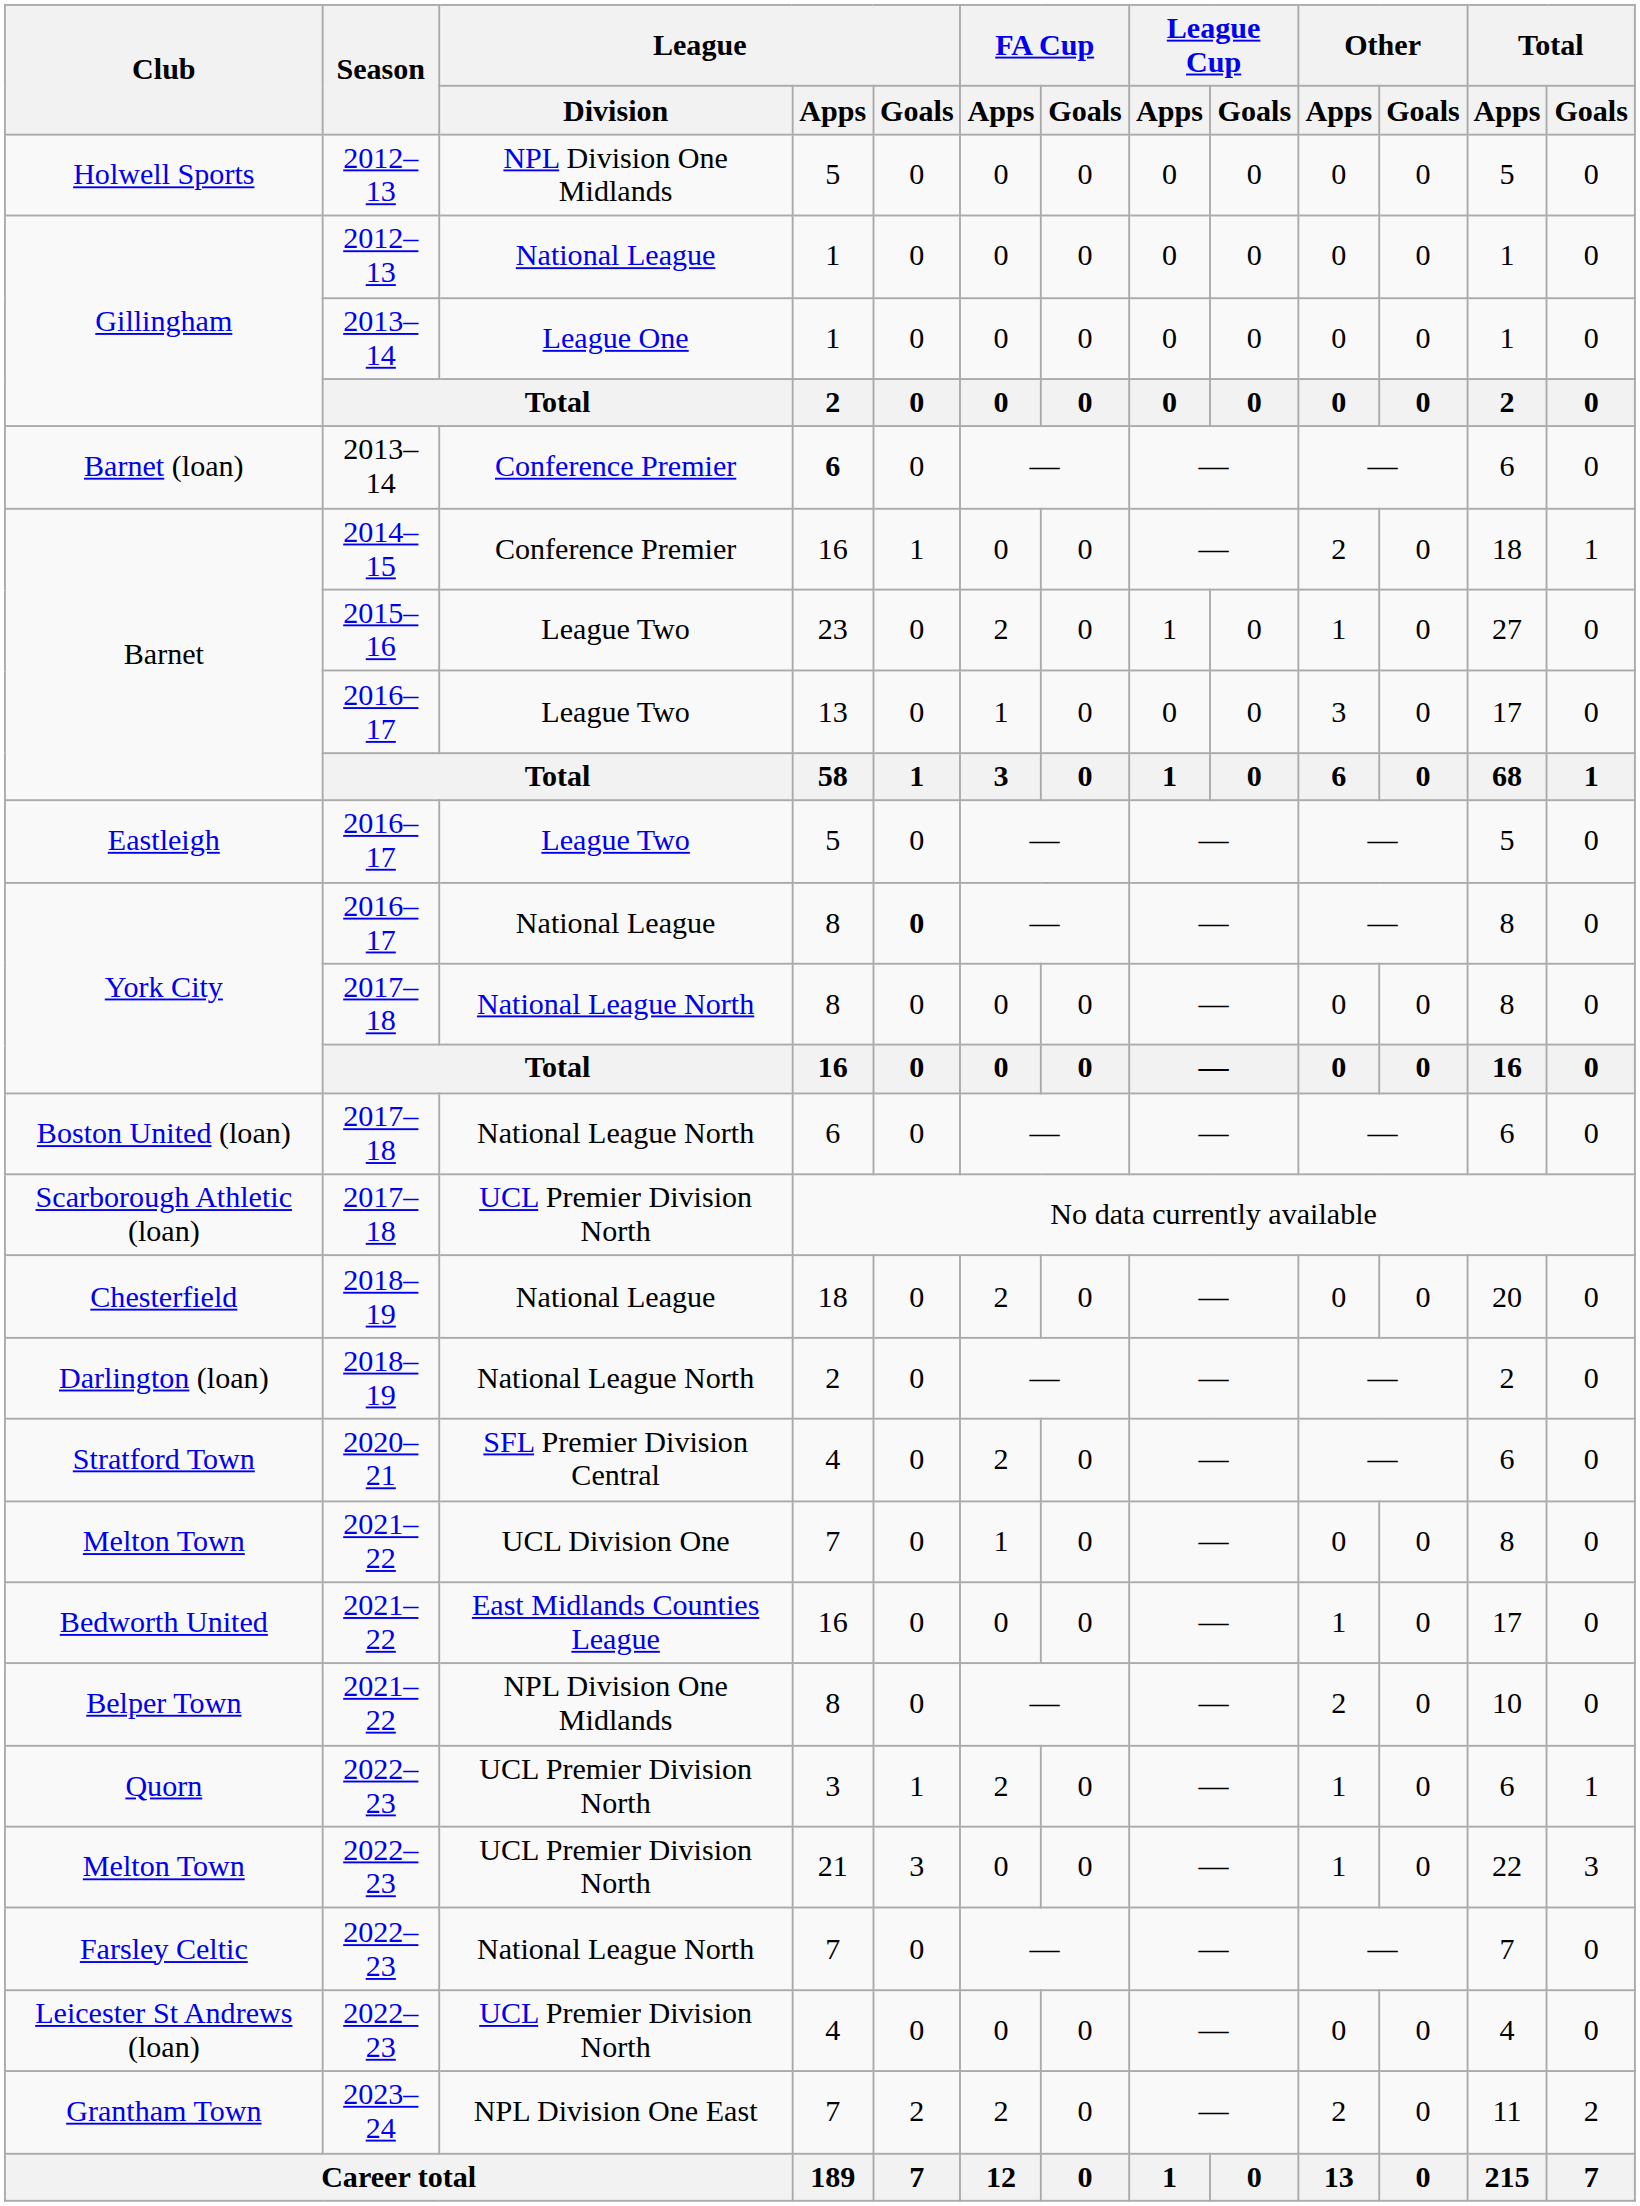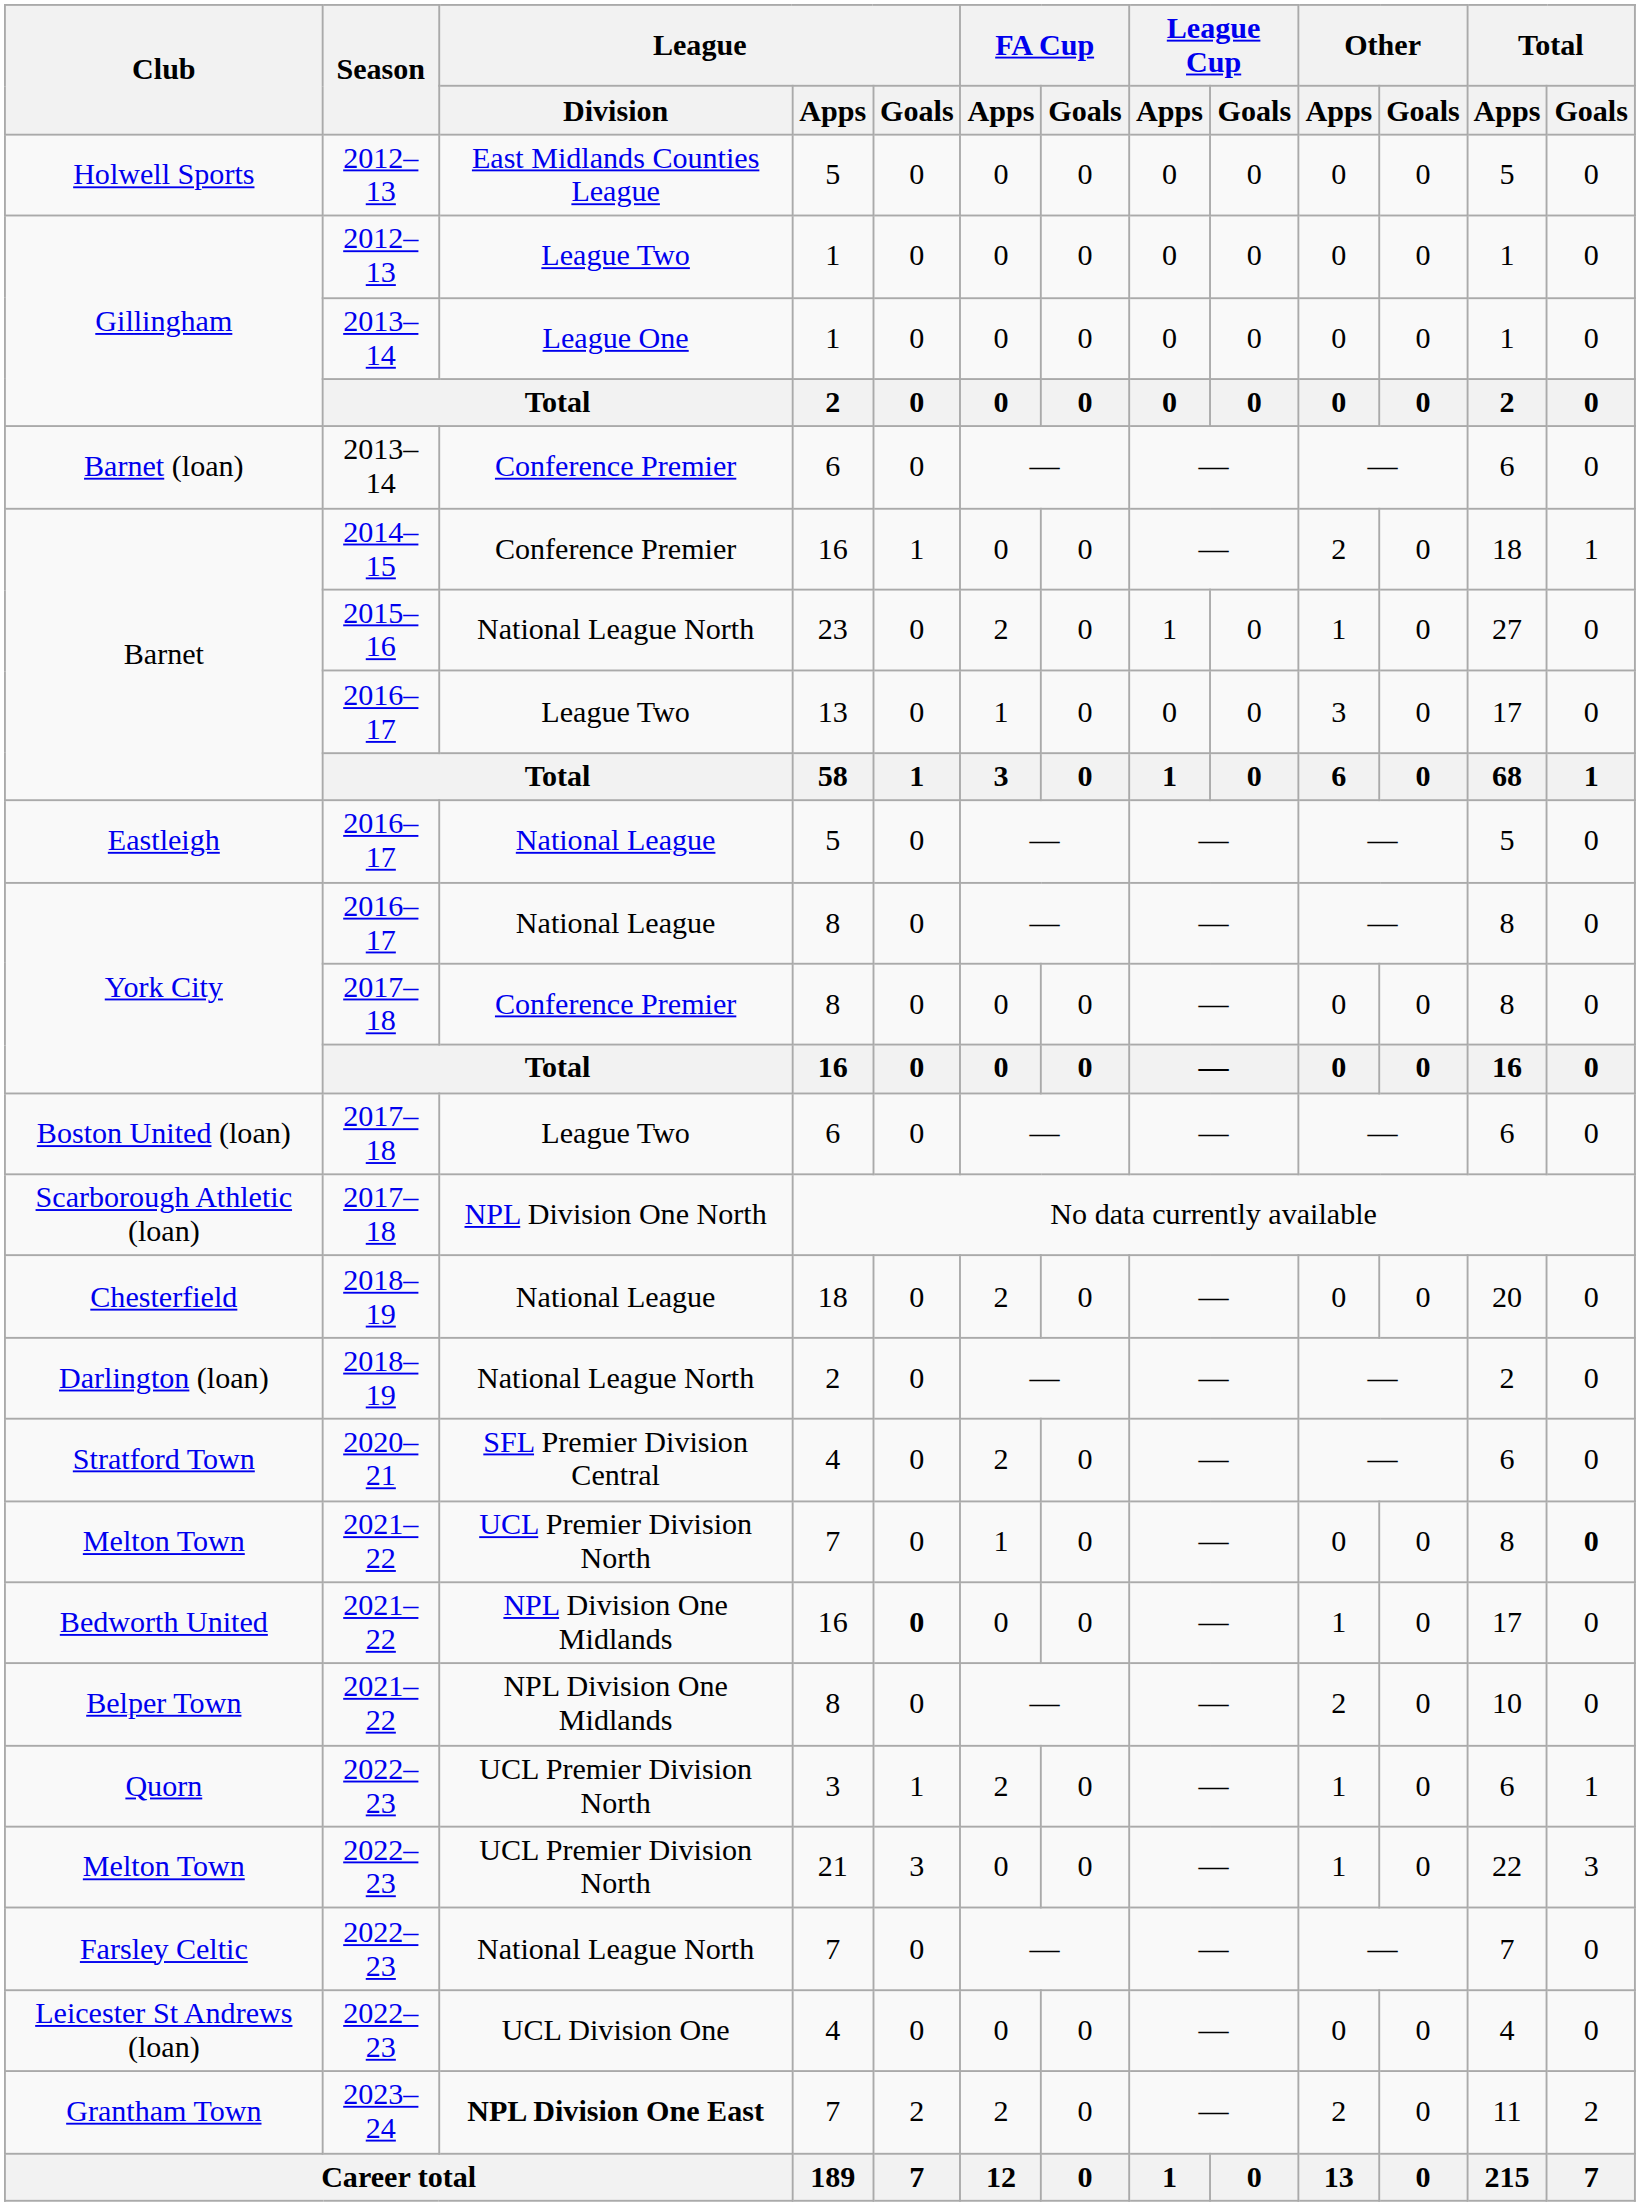 <table class=wikitable style=text-align:center>
 <tr>
 <th rowspan=2>Club</th>
 <th rowspan=2>Season</th>
 <th colspan=3>League</th>
 <th colspan=2><a href='#'>FA Cup</a></th>
 <th colspan=2><a href='#'>League Cup</a></th>
 <th colspan=2>Other</th>
 <th colspan=2>Total</th>
 </tr>
 <tr>
 <th>Division</th>
 <th>Apps</th>
 <th>Goals</th>
 <th>Apps</th>
 <th>Goals</th>
 <th>Apps</th>
 <th>Goals</th>
 <th>Apps</th>
 <th>Goals</th>
 <th>Apps</th>
 <th>Goals</th>
 </tr>
 <tr>
 <td rowspan=1><a href='#'>Holwell Sports</a></td>
 <td><a href='#'>2012–13</a></td>
-<td><a href='#'>NPL</a> Division One Midlands</td>
+<td><a href='#'>East Midlands Counties League</a></td>
 <td>5</td>
 <td>0</td>
 <td>0</td>
 <td>0</td>
 <td>0</td>
 <td>0</td>
 <td>0</td>
 <td>0</td>
 <td>5</td>
 <td>0</td>
 </tr>
 <tr>
 <td rowspan=3><a href='#'>Gillingham</a></td>
 <td><a href='#'>2012–13</a></td>
-<td><a href='#'>National League</a></td>
+<td><a href='#'>League Two</a></td>
 <td>1</td>
 <td>0</td>
 <td>0</td>
 <td>0</td>
 <td>0</td>
 <td>0</td>
 <td>0</td>
 <td>0</td>
 <td>1</td>
 <td>0</td>
 </tr>
 <tr>
 <td><a href='#'>2013–14</a></td>
 <td><a href='#'>League One</a></td>
 <td>1</td>
 <td>0</td>
 <td>0</td>
 <td>0</td>
 <td>0</td>
 <td>0</td>
 <td>0</td>
 <td>0</td>
 <td>1</td>
 <td>0</td>
 </tr>
 <tr>
 <th colspan=2>Total</th>
 <th>2</th>
 <th>0</th>
 <th>0</th>
 <th>0</th>
 <th>0</th>
 <th>0</th>
 <th>0</th>
 <th>0</th>
 <th>2</th>
 <th>0</th>
 </tr>
 <tr>
 <td><a href='#'>Barnet</a> (loan)</td>
 <td>2013–14</td>
 <td><a href='#'>Conference Premier</a></td>
-<td><strong>6</strong></td>
+<td>6</td>
 <td>0</td>
 <td colspan=2>—</td>
 <td colspan=2>—</td>
 <td colspan=2>—</td>
 <td>6</td>
 <td>0</td>
 </tr>
 <tr>
 <td rowspan=4>Barnet</td>
 <td><a href='#'>2014–15</a></td>
 <td>Conference Premier</td>
 <td>16</td>
 <td>1</td>
 <td>0</td>
 <td>0</td>
 <td colspan=2>—</td>
 <td>2</td>
 <td>0</td>
 <td>18</td>
 <td>1</td>
 </tr>
 <tr>
 <td><a href='#'>2015–16</a></td>
-<td>League Two</td>
+<td>National League North</td>
 <td>23</td>
 <td>0</td>
 <td>2</td>
 <td>0</td>
 <td>1</td>
 <td>0</td>
 <td>1</td>
 <td>0</td>
 <td>27</td>
 <td>0</td>
 </tr>
 <tr>
 <td><a href='#'>2016–17</a></td>
 <td>League Two</td>
 <td>13</td>
 <td>0</td>
 <td>1</td>
 <td>0</td>
 <td>0</td>
 <td>0</td>
 <td>3</td>
 <td>0</td>
 <td>17</td>
 <td>0</td>
 </tr>
 <tr>
 <th colspan=2>Total</th>
 <th>58</th>
 <th>1</th>
 <th>3</th>
 <th>0</th>
 <th>1</th>
 <th>0</th>
 <th>6</th>
 <th>0</th>
 <th>68</th>
 <th>1</th>
 </tr>
 <tr>
 <td><a href='#'>Eastleigh</a></td>
 <td><a href='#'>2016–17</a></td>
-<td><a href='#'>League Two</a></td>
+<td><a href='#'>National League</a></td>
 <td>5</td>
 <td>0</td>
 <td colspan=2>—</td>
 <td colspan=2>—</td>
 <td colspan=2>—</td>
 <td>5</td>
 <td>0</td>
 </tr>
 <tr>
 <td rowspan=3><a href='#'>York City</a></td>
 <td><a href='#'>2016–17</a></td>
 <td>National League</td>
 <td>8</td>
-<td><strong>0</strong></td>
+<td>0</td>
 <td colspan=2>—</td>
 <td colspan=2>—</td>
 <td colspan=2>—</td>
 <td>8</td>
 <td>0</td>
 </tr>
 <tr>
 <td><a href='#'>2017–18</a></td>
-<td><a href='#'>National League North</a></td>
+<td><a href='#'>Conference Premier</a></td>
 <td>8</td>
 <td>0</td>
 <td>0</td>
 <td>0</td>
 <td colspan=2>—</td>
 <td>0</td>
 <td>0</td>
 <td>8</td>
 <td>0</td>
 </tr>
 <tr>
 <th colspan=2>Total</th>
 <th>16</th>
 <th>0</th>
 <th>0</th>
 <th>0</th>
 <th colspan=2>—</th>
 <th>0</th>
 <th>0</th>
 <th>16</th>
 <th>0</th>
 </tr>
 <tr>
 <td><a href='#'>Boston United</a> (loan)</td>
 <td><a href='#'>2017–18</a></td>
-<td>National League North</td>
+<td>League Two</td>
 <td>6</td>
 <td>0</td>
 <td colspan=2>—</td>
 <td colspan=2>—</td>
 <td colspan=2>—</td>
 <td>6</td>
 <td>0</td>
 </tr>
 <tr>
 <td><a href='#'>Scarborough Athletic</a> (loan)</td>
 <td><a href='#'>2017–18</a></td>
-<td><a href='#'>UCL</a> Premier Division North</td>
+<td><a href='#'>NPL</a> Division One North</td>
 <td colspan="10">No data currently available</td>
 </tr>
 <tr>
 <td><a href='#'>Chesterfield</a></td>
 <td><a href='#'>2018–19</a></td>
 <td>National League</td>
 <td>18</td>
 <td>0</td>
 <td>2</td>
 <td>0</td>
 <td colspan=2>—</td>
 <td>0</td>
 <td>0</td>
 <td>20</td>
 <td>0</td>
 </tr>
 <tr>
 <td><a href='#'>Darlington</a> (loan)</td>
 <td><a href='#'>2018–19</a></td>
 <td>National League North</td>
 <td>2</td>
 <td>0</td>
 <td colspan=2>—</td>
 <td colspan=2>—</td>
 <td colspan=2>—</td>
 <td>2</td>
 <td>0</td>
 </tr>
 <tr>
 <td><a href='#'>Stratford Town</a></td>
 <td><a href='#'>2020–21</a></td>
 <td><a href='#'>SFL</a> Premier Division Central</td>
 <td>4</td>
 <td>0</td>
 <td>2</td>
 <td>0</td>
 <td colspan=2>—</td>
 <td colspan=2>—</td>
 <td>6</td>
 <td>0</td>
 </tr>
 <tr>
 <td><a href='#'>Melton Town</a></td>
 <td><a href='#'>2021–22</a></td>
-<td>UCL Division One</td>
+<td><a href='#'>UCL</a> Premier Division North</td>
 <td>7</td>
 <td>0</td>
 <td>1</td>
 <td>0</td>
 <td colspan=2>—</td>
 <td>0</td>
 <td>0</td>
 <td>8</td>
-<td>0</td>
+<td><strong>0</strong></td>
 </tr>
 <tr>
 <td><a href='#'>Bedworth United</a></td>
 <td><a href='#'>2021–22</a></td>
-<td><a href='#'>East Midlands Counties League</a></td>
+<td><a href='#'>NPL</a> Division One Midlands</td>
 <td>16</td>
-<td>0</td>
+<td><strong>0</strong></td>
 <td>0</td>
 <td>0</td>
 <td colspan=2>—</td>
 <td>1</td>
 <td>0</td>
 <td>17</td>
 <td>0</td>
 </tr>
 <tr>
 <td><a href='#'>Belper Town</a></td>
 <td><a href='#'>2021–22</a></td>
 <td>NPL Division One Midlands</td>
 <td>8</td>
 <td>0</td>
 <td colspan=2>—</td>
 <td colspan=2>—</td>
 <td>2</td>
 <td>0</td>
 <td>10</td>
 <td>0</td>
 </tr>
 <tr>
 <td><a href='#'>Quorn</a></td>
 <td><a href='#'>2022–23</a></td>
 <td>UCL Premier Division North</td>
 <td>3</td>
 <td>1</td>
 <td>2</td>
 <td>0</td>
 <td colspan=2>—</td>
 <td>1</td>
 <td>0</td>
 <td>6</td>
 <td>1</td>
 </tr>
 <tr>
 <td><a href='#'>Melton Town</a></td>
 <td><a href='#'>2022–23</a></td>
 <td>UCL Premier Division North</td>
 <td>21</td>
 <td>3</td>
 <td>0</td>
 <td>0</td>
 <td colspan=2>—</td>
 <td>1</td>
 <td>0</td>
 <td>22</td>
 <td>3</td>
 </tr>
 <tr>
 <td><a href='#'>Farsley Celtic</a></td>
 <td><a href='#'>2022–23</a></td>
 <td>National League North</td>
 <td>7</td>
 <td>0</td>
 <td colspan=2>—</td>
 <td colspan=2>—</td>
 <td colspan=2>—</td>
 <td>7</td>
 <td>0</td>
 </tr>
 <tr>
 <td><a href='#'>Leicester St Andrews</a> (loan)</td>
 <td><a href='#'>2022–23</a></td>
-<td><a href='#'>UCL</a> Premier Division North</td>
+<td>UCL Division One</td>
 <td>4</td>
 <td>0</td>
 <td>0</td>
 <td>0</td>
 <td colspan=2>—</td>
 <td>0</td>
 <td>0</td>
 <td>4</td>
 <td>0</td>
 </tr>
 <tr>
 <td><a href='#'>Grantham Town</a></td>
 <td><a href='#'>2023–24</a></td>
-<td>NPL Division One East</td>
+<td><strong>NPL Division One East</strong></td>
 <td>7</td>
 <td>2</td>
 <td>2</td>
 <td>0</td>
 <td colspan=2>—</td>
 <td>2</td>
 <td>0</td>
 <td>11</td>
 <td>2</td>
 </tr>
 <tr>
 <th colspan=3>Career total</th>
 <th>189</th>
 <th>7</th>
 <th>12</th>
 <th>0</th>
 <th>1</th>
 <th>0</th>
 <th>13</th>
 <th>0</th>
 <th>215</th>
 <th>7</th>
 </tr>
 </table>
